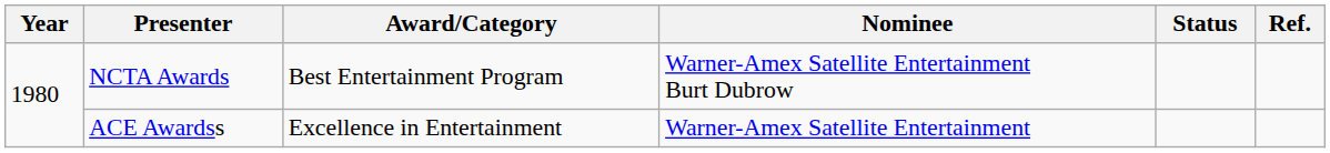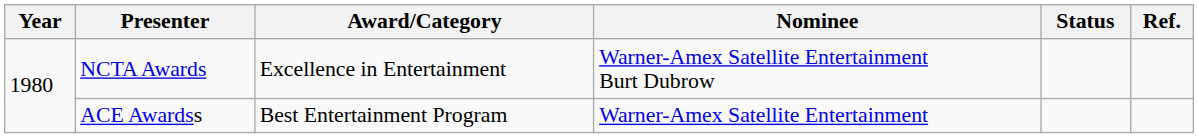 <table class="wikitable"  style="width:99%">
 <tr>
 <th>Year</th>
 <th>Presenter</th>
 <th>Award/Category</th>
 <th>Nominee</th>
 <th>Status</th>
 <th>Ref.</th>
 </tr>
 <tr>
 <td rowspan="2">1980</td>
 <td><a href='#'>NCTA Awards</a></td>
-<td>Best Entertainment Program</td>
+<td>Excellence in Entertainment</td>
 <td><a href='#'>Warner-Amex Satellite Entertainment</a><br>Burt Dubrow</td>
 <td></td>
 <td></td>
 </tr>
 <tr>
 <td><a href='#'>ACE Awards</a>s</td>
-<td>Excellence in Entertainment</td>
+<td>Best Entertainment Program</td>
 <td><a href='#'>Warner-Amex Satellite Entertainment</a></td>
 <td></td>
 <td></td>
 </tr>
 </table>
